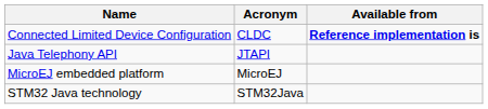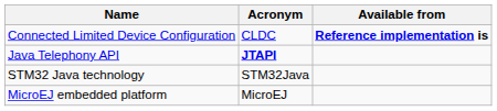 <table class="wikitable">
 <tr>
 <th>Name</th>
 <th>Acronym</th>
 <th>Available from</th>
 </tr>
 <tr>
 <td><a href='#'>Connected Limited Device Configuration</a></td>
 <td><a href='#'>CLDC</a></td>
 <td><strong><a href='#'>Reference implementation</a> is </strong></td>
 </tr>
 <tr>
 <td><a href='#'>Java Telephony API</a></td>
-<td><a href='#'>JTAPI</a></td>
+<td><strong><a href='#'>JTAPI</a></strong></td>
+<td></td>
+</tr>
+<tr>
+<td>STM32 Java technology</td>
+<td>STM32Java</td>
 <td></td>
 </tr>
 <tr>
 <td><a href='#'>MicroEJ</a> embedded platform</td>
 <td>MicroEJ</td>
 <td></td>
 </tr>
-<tr>
-<td>STM32 Java technology</td>
-<td>STM32Java</td>
-<td></td>
-</tr>
 </table>
